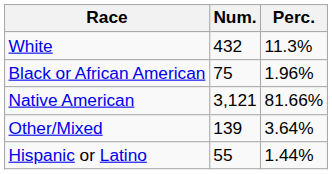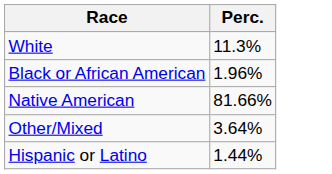 <table class="wikitable">
 <tr>
 <th>Race</th>
-<th>Num.</th>
 <th>Perc.</th>
 </tr>
 <tr>
 <td><a href='#'>White</a></td>
-<td>432</td>
 <td>11.3%</td>
 </tr>
 <tr>
 <td><a href='#'>Black or African American</a></td>
-<td>75</td>
 <td>1.96%</td>
 </tr>
 <tr>
 <td><a href='#'>Native American</a></td>
-<td>3,121</td>
 <td>81.66%</td>
 </tr>
 <tr>
 <td><a href='#'>Other/Mixed</a></td>
-<td>139</td>
 <td>3.64%</td>
 </tr>
 <tr>
 <td><a href='#'>Hispanic</a> or <a href='#'>Latino</a></td>
-<td>55</td>
 <td>1.44%</td>
 </tr>
 </table>
